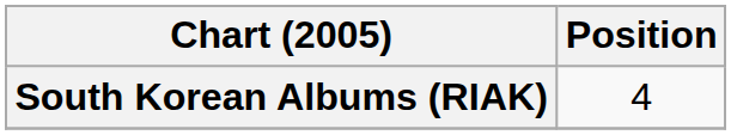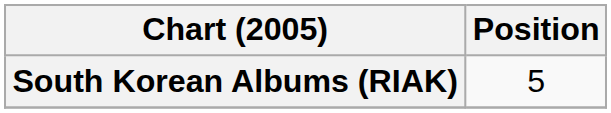 <table class="wikitable plainrowheaders">
 <tr>
 <th>Chart (2005)</th>
 <th>Position</th>
 </tr>
 <tr>
 <th scope="row">South Korean Albums (RIAK)</th>
-<td style="text-align:center;">4</td>
+<td style="text-align:center;">5</td>
 </tr>
 <tr>
 </tr>
 </table>
